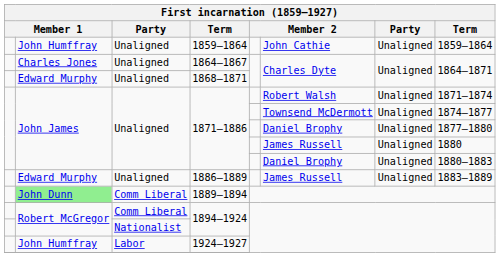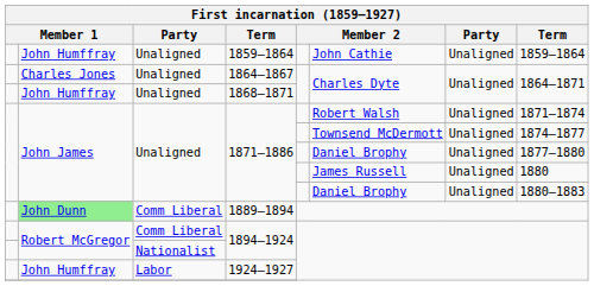 <table class="wikitable">
 <tr>
 <th colspan="8">First incarnation (1859–1927)</th>
 </tr>
 <tr>
 <th colspan="2">Member 1</th>
 <th>Party</th>
 <th>Term</th>
 <th colspan=2>Member 2</th>
 <th>Party</th>
 <th>Term</th>
 </tr>
 <tr>
 <td> </td>
 <td><a href='#'>John Humffray</a></td>
 <td>Unaligned</td>
 <td>1859–1864</td>
 <td> </td>
 <td><a href='#'>John Cathie</a></td>
 <td>Unaligned</td>
 <td>1859–1864</td>
 </tr>
 <tr>
 <td> </td>
 <td><a href='#'>Charles Jones</a></td>
 <td>Unaligned</td>
 <td>1864–1867</td>
 <td rowspan=2 > </td>
 <td rowspan=2><a href='#'>Charles Dyte</a></td>
 <td rowspan=2>Unaligned</td>
 <td rowspan=2>1864–1871</td>
 </tr>
 <tr>
 <td> </td>
-<td><a href='#'>Edward Murphy</a></td>
+<td><a href='#'>John Humffray</a></td>
 <td>Unaligned</td>
 <td>1868–1871</td>
 </tr>
 <tr>
 <td rowspan=5  > </td>
 <td rowspan=5><a href='#'>John James</a></td>
 <td rowspan=5>Unaligned</td>
 <td rowspan=5>1871–1886</td>
 <td> </td>
 <td><a href='#'>Robert Walsh</a></td>
 <td>Unaligned</td>
 <td>1871–1874</td>
 </tr>
 <tr>
 <td> </td>
 <td><a href='#'>Townsend McDermott</a></td>
 <td>Unaligned</td>
 <td>1874–1877</td>
 </tr>
 <tr>
 <td> </td>
 <td><a href='#'>Daniel Brophy</a></td>
 <td>Unaligned</td>
 <td>1877–1880</td>
 </tr>
 <tr>
 <td> </td>
 <td><a href='#'>James Russell</a></td>
 <td>Unaligned</td>
 <td>1880</td>
 </tr>
 <tr>
 <td> </td>
 <td><a href='#'>Daniel Brophy</a></td>
 <td>Unaligned</td>
 <td>1880–1883</td>
 </tr>
 <tr>
 <td> </td>
-<td><a href='#'>Edward Murphy</a></td>
-<td>Unaligned</td>
-<td>1886–1889</td>
-<td> </td>
-<td><a href='#'>James Russell</a></td>
-<td>Unaligned</td>
-<td>1883–1889</td>
-</tr>
-<tr>
-<td> </td>
 <td style="background: lightgreen;"><a href='#'>John Dunn</a></td>
 <td><a href='#'>Comm Liberal</a></td>
 <td>1889–1894</td>
 <td colspan="4"></td>
 </tr>
 <tr>
 <td> </td>
 <td rowspan="2"><a href='#'>Robert McGregor</a></td>
 <td><a href='#'>Comm Liberal</a></td>
 <td rowspan="2">1894–1924</td>
 </tr>
 <tr>
 <td> </td>
 <td><a href='#'>Nationalist</a></td>
 </tr>
 <tr>
 <td> </td>
 <td><a href='#'>John Humffray</a></td>
 <td><a href='#'>Labor</a></td>
 <td>1924–1927</td>
 </tr>
 <tr>
 </tr>
 </table>
